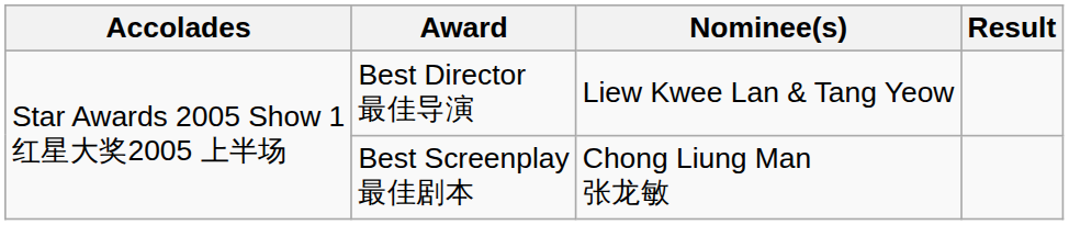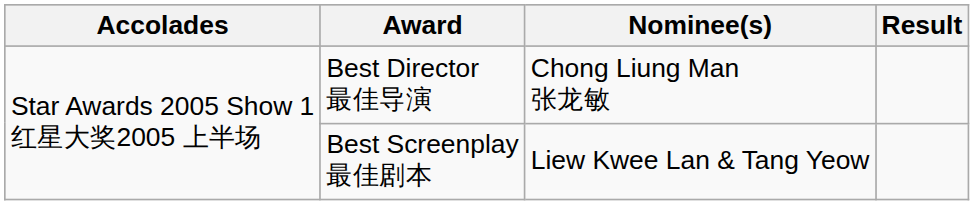 <table class="wikitable">
 <tr>
 <th>Accolades</th>
 <th>Award</th>
 <th>Nominee(s)</th>
 <th>Result</th>
 </tr>
 <tr>
 <td rowspan="2">Star Awards 2005 Show 1 <br> 红星大奖2005 上半场</td>
 <td>Best Director <br> 最佳导演</td>
-<td>Liew Kwee Lan & Tang Yeow</td>
+<td>Chong Liung Man <br> 张龙敏</td>
 <td></td>
 </tr>
 <tr>
 <td>Best Screenplay <br> 最佳剧本</td>
-<td>Chong Liung Man <br> 张龙敏</td>
+<td>Liew Kwee Lan & Tang Yeow</td>
 <td></td>
 </tr>
 </table>
